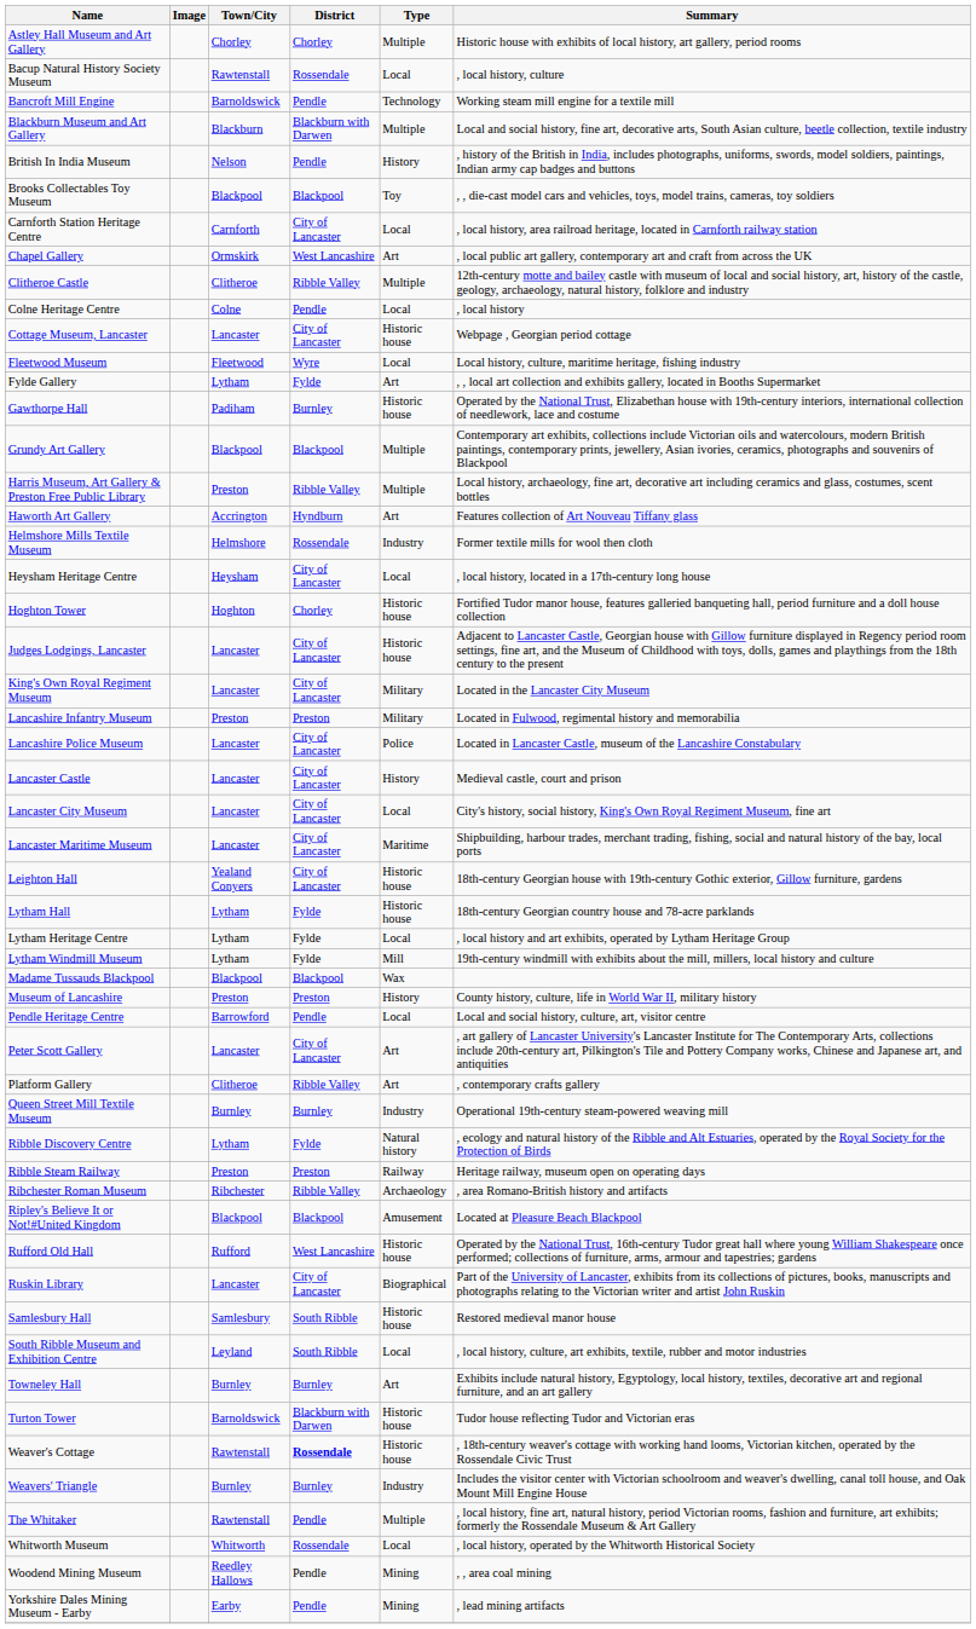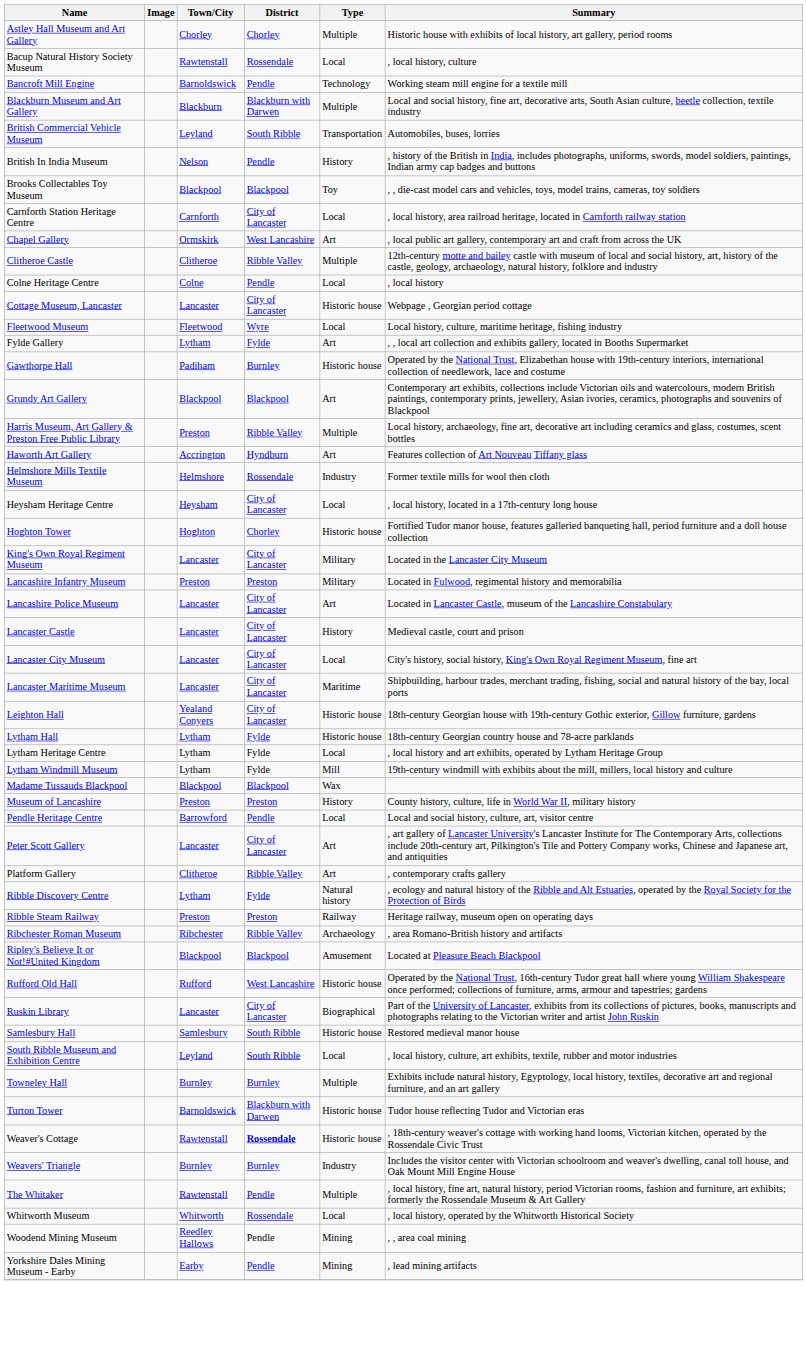 <table class="wikitable sortable">
 <tr>
 <th>Name</th>
 <th>Image</th>
 <th>Town/City</th>
 <th>District</th>
 <th>Type</th>
 <th>Summary</th>
 </tr>
 <tr>
 <td><a href='#'>Astley Hall Museum and Art Gallery</a></td>
 <td></td>
 <td><a href='#'>Chorley</a></td>
 <td><a href='#'>Chorley</a></td>
 <td>Multiple</td>
 <td>Historic house with exhibits of local history, art gallery, period rooms</td>
 </tr>
 <tr>
 <td>Bacup Natural History Society Museum</td>
 <td></td>
 <td><a href='#'>Rawtenstall</a></td>
 <td><a href='#'>Rossendale</a></td>
 <td>Local</td>
 <td>, local history, culture</td>
 </tr>
 <tr>
 <td><a href='#'>Bancroft Mill Engine</a></td>
 <td></td>
 <td><a href='#'>Barnoldswick</a></td>
 <td><a href='#'>Pendle</a></td>
 <td>Technology</td>
 <td>Working steam mill engine for a textile mill</td>
 </tr>
 <tr>
 <td><a href='#'>Blackburn Museum and Art Gallery</a></td>
 <td></td>
 <td><a href='#'>Blackburn</a></td>
 <td><a href='#'>Blackburn with Darwen</a></td>
 <td>Multiple</td>
 <td>Local and social history, fine art, decorative arts, South Asian culture, <a href='#'>beetle</a> collection, textile industry</td>
+</tr>
+<tr>
+<td><a href='#'>British Commercial Vehicle Museum</a></td>
+<td></td>
+<td><a href='#'>Leyland</a></td>
+<td><a href='#'>South Ribble</a></td>
+<td>Transportation</td>
+<td>Automobiles, buses, lorries</td>
 </tr>
 <tr>
 <td>British In India Museum</td>
 <td></td>
 <td><a href='#'>Nelson</a></td>
 <td><a href='#'>Pendle</a></td>
 <td>History</td>
 <td>, history of the British in <a href='#'>India</a>, includes photographs, uniforms, swords, model soldiers, paintings, Indian army cap badges and buttons</td>
 </tr>
 <tr>
 <td>Brooks Collectables Toy Museum</td>
 <td></td>
 <td><a href='#'>Blackpool</a></td>
 <td><a href='#'>Blackpool</a></td>
 <td>Toy</td>
 <td>, , die-cast model cars and vehicles, toys, model trains, cameras, toy soldiers</td>
 </tr>
 <tr>
 <td>Carnforth Station Heritage Centre</td>
 <td></td>
 <td><a href='#'>Carnforth</a></td>
 <td><a href='#'>City of Lancaster</a></td>
 <td>Local</td>
 <td>, local history, area railroad heritage, located in <a href='#'>Carnforth railway station</a></td>
 </tr>
 <tr>
 <td><a href='#'>Chapel Gallery</a></td>
 <td></td>
 <td><a href='#'>Ormskirk</a></td>
 <td><a href='#'>West Lancashire</a></td>
 <td>Art</td>
 <td>, local public art gallery, contemporary art and craft from across the UK</td>
 </tr>
 <tr>
 <td><a href='#'>Clitheroe Castle</a></td>
 <td></td>
 <td><a href='#'>Clitheroe</a></td>
 <td><a href='#'>Ribble Valley</a></td>
 <td>Multiple</td>
 <td>12th-century <a href='#'>motte and bailey</a> castle with museum of local and social history, art, history of the castle, geology, archaeology, natural history, folklore and industry</td>
 </tr>
 <tr>
 <td>Colne Heritage Centre</td>
 <td></td>
 <td><a href='#'>Colne</a></td>
 <td><a href='#'>Pendle</a></td>
 <td>Local</td>
 <td>, local history</td>
 </tr>
 <tr>
 <td><a href='#'>Cottage Museum, Lancaster</a></td>
 <td></td>
 <td><a href='#'>Lancaster</a></td>
 <td><a href='#'>City of Lancaster</a></td>
 <td>Historic house</td>
 <td>Webpage , Georgian period cottage</td>
 </tr>
 <tr>
 <td><a href='#'>Fleetwood Museum</a></td>
 <td></td>
 <td><a href='#'>Fleetwood</a></td>
 <td><a href='#'>Wyre</a></td>
 <td>Local</td>
 <td>Local history, culture, maritime heritage, fishing industry</td>
 </tr>
 <tr>
 <td>Fylde Gallery</td>
 <td></td>
 <td><a href='#'>Lytham</a></td>
 <td><a href='#'>Fylde</a></td>
 <td>Art</td>
 <td>, , local art collection and exhibits gallery, located in Booths Supermarket</td>
 </tr>
 <tr>
 <td><a href='#'>Gawthorpe Hall</a></td>
 <td></td>
 <td><a href='#'>Padiham</a></td>
 <td><a href='#'>Burnley</a></td>
 <td>Historic house</td>
 <td>Operated by the <a href='#'>National Trust</a>, Elizabethan house with 19th-century interiors, international collection of needlework, lace and costume</td>
 </tr>
 <tr>
 <td><a href='#'>Grundy Art Gallery</a></td>
 <td></td>
 <td><a href='#'>Blackpool</a></td>
 <td><a href='#'>Blackpool</a></td>
-<td>Multiple</td>
+<td>Art</td>
 <td>Contemporary art exhibits, collections include Victorian oils and watercolours, modern British paintings, contemporary prints, jewellery, Asian ivories, ceramics, photographs and souvenirs of Blackpool</td>
 </tr>
 <tr>
 <td><a href='#'>Harris Museum, Art Gallery & Preston Free Public Library</a></td>
 <td></td>
 <td><a href='#'>Preston</a></td>
 <td><a href='#'>Ribble Valley</a></td>
 <td>Multiple</td>
 <td>Local history, archaeology, fine art, decorative art including ceramics and glass, costumes, scent bottles</td>
 </tr>
 <tr>
 <td><a href='#'>Haworth Art Gallery</a></td>
 <td></td>
 <td><a href='#'>Accrington</a></td>
 <td><a href='#'>Hyndburn</a></td>
 <td>Art</td>
 <td>Features collection of <a href='#'>Art Nouveau</a> <a href='#'>Tiffany glass</a></td>
 </tr>
 <tr>
 <td><a href='#'>Helmshore Mills Textile Museum</a></td>
 <td></td>
 <td><a href='#'>Helmshore</a></td>
 <td><a href='#'>Rossendale</a></td>
 <td>Industry</td>
 <td>Former textile mills for wool then cloth</td>
 </tr>
 <tr>
 <td>Heysham Heritage Centre</td>
 <td></td>
 <td><a href='#'>Heysham</a></td>
 <td><a href='#'>City of Lancaster</a></td>
 <td>Local</td>
 <td>, local history, located in a 17th-century long house</td>
 </tr>
 <tr>
 <td><a href='#'>Hoghton Tower</a></td>
 <td></td>
 <td><a href='#'>Hoghton</a></td>
 <td><a href='#'>Chorley</a></td>
 <td>Historic house</td>
 <td>Fortified Tudor manor house, features galleried banqueting hall, period furniture and a doll house collection</td>
 </tr>
 <tr>
-<td><a href='#'>Judges Lodgings, Lancaster</a></td>
-<td></td>
-<td><a href='#'>Lancaster</a></td>
-<td><a href='#'>City of Lancaster</a></td>
-<td>Historic house</td>
-<td>Adjacent to <a href='#'>Lancaster Castle</a>, Georgian house with <a href='#'>Gillow</a> furniture displayed in Regency period room settings, fine art, and the Museum of Childhood with toys, dolls, games and playthings from the 18th century to the present</td>
-</tr>
-<tr>
 <td><a href='#'>King's Own Royal Regiment Museum</a></td>
 <td></td>
 <td><a href='#'>Lancaster</a></td>
 <td><a href='#'>City of Lancaster</a></td>
 <td>Military</td>
 <td>Located in the <a href='#'>Lancaster City Museum</a></td>
 </tr>
 <tr>
 <td><a href='#'>Lancashire Infantry Museum</a></td>
 <td></td>
 <td><a href='#'>Preston</a></td>
 <td><a href='#'>Preston</a></td>
 <td>Military</td>
 <td>Located in <a href='#'>Fulwood</a>, regimental history and memorabilia</td>
 </tr>
 <tr>
 <td><a href='#'>Lancashire Police Museum</a></td>
 <td></td>
 <td><a href='#'>Lancaster</a></td>
 <td><a href='#'>City of Lancaster</a></td>
-<td>Police</td>
+<td>Art</td>
 <td>Located in <a href='#'>Lancaster Castle</a>, museum of the <a href='#'>Lancashire Constabulary</a></td>
 </tr>
 <tr>
 <td><a href='#'>Lancaster Castle</a></td>
 <td></td>
 <td><a href='#'>Lancaster</a></td>
 <td><a href='#'>City of Lancaster</a></td>
 <td>History</td>
 <td>Medieval castle, court and prison</td>
 </tr>
 <tr>
 <td><a href='#'>Lancaster City Museum</a></td>
 <td></td>
 <td><a href='#'>Lancaster</a></td>
 <td><a href='#'>City of Lancaster</a></td>
 <td>Local</td>
 <td>City's history, social history, <a href='#'>King's Own Royal Regiment Museum</a>, fine art</td>
 </tr>
 <tr>
 <td><a href='#'>Lancaster Maritime Museum</a></td>
 <td></td>
 <td><a href='#'>Lancaster</a></td>
 <td><a href='#'>City of Lancaster</a></td>
 <td>Maritime</td>
 <td>Shipbuilding, harbour trades, merchant trading, fishing, social and natural history of the bay, local ports</td>
 </tr>
 <tr>
 <td><a href='#'>Leighton Hall</a></td>
 <td></td>
 <td><a href='#'>Yealand Conyers</a></td>
 <td><a href='#'>City of Lancaster</a></td>
 <td>Historic house</td>
 <td>18th-century Georgian house with 19th-century Gothic exterior, <a href='#'>Gillow</a> furniture, gardens</td>
 </tr>
 <tr>
 <td><a href='#'>Lytham Hall</a></td>
 <td></td>
 <td><a href='#'>Lytham</a></td>
 <td><a href='#'>Fylde</a></td>
 <td>Historic house</td>
 <td>18th-century Georgian country house and 78-acre parklands</td>
 </tr>
 <tr>
 <td>Lytham Heritage Centre</td>
 <td></td>
 <td>Lytham</td>
 <td>Fylde</td>
 <td>Local</td>
 <td>, local history and art exhibits, operated by Lytham Heritage Group</td>
 </tr>
 <tr>
 <td><a href='#'>Lytham Windmill Museum</a></td>
 <td></td>
 <td>Lytham</td>
 <td>Fylde</td>
 <td>Mill</td>
 <td>19th-century windmill with exhibits about the mill, millers, local history and culture</td>
 </tr>
 <tr>
 <td><a href='#'>Madame Tussauds Blackpool</a></td>
 <td></td>
 <td><a href='#'>Blackpool</a></td>
 <td><a href='#'>Blackpool</a></td>
 <td>Wax</td>
 <td></td>
 </tr>
 <tr>
 <td><a href='#'>Museum of Lancashire</a></td>
 <td></td>
 <td><a href='#'>Preston</a></td>
 <td><a href='#'>Preston</a></td>
 <td>History</td>
 <td>County history, culture, life in <a href='#'>World War II</a>, military history</td>
 </tr>
 <tr>
 <td><a href='#'>Pendle Heritage Centre</a></td>
 <td></td>
 <td><a href='#'>Barrowford</a></td>
 <td><a href='#'>Pendle</a></td>
 <td>Local</td>
 <td>Local and social history, culture, art, visitor centre</td>
 </tr>
 <tr>
 <td><a href='#'>Peter Scott Gallery</a></td>
 <td></td>
 <td><a href='#'>Lancaster</a></td>
 <td><a href='#'>City of Lancaster</a></td>
 <td>Art</td>
 <td>, art gallery of <a href='#'>Lancaster University</a>'s Lancaster Institute for The Contemporary Arts, collections include 20th-century art, Pilkington's Tile and Pottery Company works, Chinese and Japanese art, and antiquities</td>
 </tr>
 <tr>
 <td>Platform Gallery</td>
 <td></td>
 <td><a href='#'>Clitheroe</a></td>
 <td><a href='#'>Ribble Valley</a></td>
 <td>Art</td>
 <td>, contemporary crafts gallery</td>
 </tr>
 <tr>
-<td><a href='#'>Queen Street Mill Textile Museum</a></td>
-<td></td>
-<td><a href='#'>Burnley</a></td>
-<td><a href='#'>Burnley</a></td>
-<td>Industry</td>
-<td>Operational 19th-century steam-powered weaving mill</td>
-</tr>
-<tr>
 <td><a href='#'>Ribble Discovery Centre</a></td>
 <td></td>
 <td><a href='#'>Lytham</a></td>
 <td><a href='#'>Fylde</a></td>
 <td>Natural history</td>
 <td>, ecology and natural history of the <a href='#'>Ribble and Alt Estuaries</a>, operated by the <a href='#'>Royal Society for the Protection of Birds</a></td>
 </tr>
 <tr>
 <td><a href='#'>Ribble Steam Railway</a></td>
 <td></td>
 <td><a href='#'>Preston</a></td>
 <td><a href='#'>Preston</a></td>
 <td>Railway</td>
 <td>Heritage railway, museum open on operating days</td>
 </tr>
 <tr>
 <td><a href='#'>Ribchester Roman Museum</a></td>
 <td></td>
 <td><a href='#'>Ribchester</a></td>
 <td><a href='#'>Ribble Valley</a></td>
 <td>Archaeology</td>
 <td>, area Romano-British history and artifacts</td>
 </tr>
 <tr>
 <td><a href='#'>Ripley's Believe It or Not!#United Kingdom</a></td>
 <td></td>
 <td><a href='#'>Blackpool</a></td>
 <td><a href='#'>Blackpool</a></td>
 <td>Amusement</td>
 <td>Located at <a href='#'>Pleasure Beach Blackpool</a></td>
 </tr>
 <tr>
 <td><a href='#'>Rufford Old Hall</a></td>
 <td></td>
 <td><a href='#'>Rufford</a></td>
 <td><a href='#'>West Lancashire</a></td>
 <td>Historic house</td>
 <td>Operated by the <a href='#'>National Trust</a>, 16th-century Tudor great hall where young <a href='#'>William Shakespeare</a> once performed; collections of furniture, arms, armour and tapestries; gardens</td>
 </tr>
 <tr>
 <td><a href='#'>Ruskin Library</a></td>
 <td></td>
 <td><a href='#'>Lancaster</a></td>
 <td><a href='#'>City of Lancaster</a></td>
 <td>Biographical</td>
 <td>Part of the <a href='#'>University of Lancaster</a>, exhibits from its collections of pictures, books, manuscripts and photographs relating to the Victorian writer and artist <a href='#'>John Ruskin</a></td>
 </tr>
 <tr>
 <td><a href='#'>Samlesbury Hall</a></td>
 <td></td>
 <td><a href='#'>Samlesbury</a></td>
 <td><a href='#'>South Ribble</a></td>
 <td>Historic house</td>
 <td>Restored medieval manor house</td>
 </tr>
 <tr>
 <td><a href='#'>South Ribble Museum and Exhibition Centre</a></td>
 <td></td>
 <td><a href='#'>Leyland</a></td>
 <td><a href='#'>South Ribble</a></td>
 <td>Local</td>
 <td>, local history, culture, art exhibits, textile, rubber and motor industries</td>
 </tr>
 <tr>
 <td><a href='#'>Towneley Hall</a></td>
 <td></td>
 <td><a href='#'>Burnley</a></td>
 <td><a href='#'>Burnley</a></td>
-<td>Art</td>
+<td>Multiple</td>
 <td>Exhibits include natural history, Egyptology, local history, textiles, decorative art and regional furniture, and an art gallery</td>
 </tr>
 <tr>
 <td><a href='#'>Turton Tower</a></td>
 <td></td>
 <td><a href='#'>Barnoldswick</a></td>
 <td><a href='#'>Blackburn with Darwen</a></td>
 <td>Historic house</td>
 <td>Tudor house reflecting Tudor and Victorian eras</td>
 </tr>
 <tr>
 <td>Weaver's Cottage</td>
 <td></td>
 <td><a href='#'>Rawtenstall</a></td>
 <td><strong><a href='#'>Rossendale</a></strong></td>
 <td>Historic house</td>
 <td>, 18th-century weaver's cottage with working hand looms, Victorian kitchen, operated by the Rossendale Civic Trust</td>
 </tr>
 <tr>
 <td><a href='#'>Weavers' Triangle</a></td>
 <td></td>
 <td><a href='#'>Burnley</a></td>
 <td><a href='#'>Burnley</a></td>
 <td>Industry</td>
 <td>Includes the visitor center with Victorian schoolroom and weaver's dwelling, canal toll house, and Oak Mount Mill Engine House</td>
 </tr>
 <tr>
 <td><a href='#'>The Whitaker</a></td>
 <td></td>
 <td><a href='#'>Rawtenstall</a></td>
 <td><a href='#'>Pendle</a></td>
 <td>Multiple</td>
 <td>, local history, fine art, natural history, period Victorian rooms, fashion and furniture, art exhibits; formerly the Rossendale Museum & Art Gallery</td>
 </tr>
 <tr>
 <td>Whitworth Museum</td>
 <td></td>
 <td><a href='#'>Whitworth</a></td>
 <td><a href='#'>Rossendale</a></td>
 <td>Local</td>
 <td>, local history, operated by the Whitworth Historical Society</td>
 </tr>
 <tr>
 <td>Woodend Mining Museum</td>
 <td></td>
 <td><a href='#'>Reedley Hallows</a></td>
 <td>Pendle</td>
 <td>Mining</td>
 <td>, , area coal mining</td>
 </tr>
 <tr>
 <td>Yorkshire Dales Mining Museum - Earby</td>
 <td></td>
 <td><a href='#'>Earby</a></td>
 <td><a href='#'>Pendle</a></td>
 <td>Mining</td>
 <td>, lead mining artifacts</td>
 </tr>
 <tr>
 </tr>
 </table>
